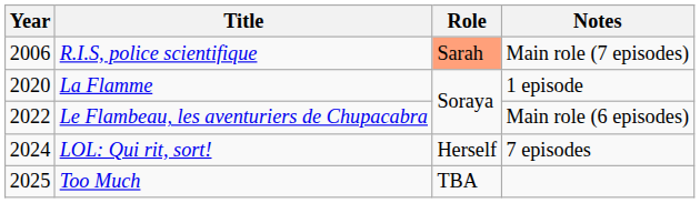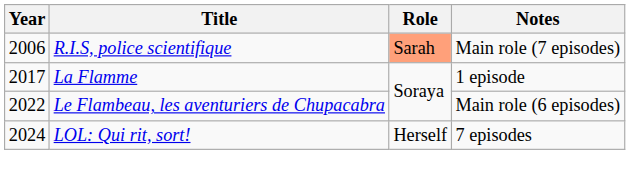 <table class="wikitable sortable">
 <tr>
 <th>Year</th>
 <th>Title</th>
 <th>Role</th>
 <th scope="col" class=unsortable>Notes</th>
 </tr>
 <tr>
 <td>2006</td>
 <td><em><a href='#'>R.I.S, police scientifique</a></em></td>
 <td style="background: lightsalmon;">Sarah</td>
 <td>Main role (7 episodes)</td>
 </tr>
 <tr>
-<td>2020</td>
+<td>2017</td>
 <td><em><a href='#'>La Flamme</a></em></td>
 <td rowspan="2">Soraya</td>
 <td>1 episode</td>
 </tr>
 <tr>
 <td>2022</td>
 <td><em><a href='#'>Le Flambeau, les aventuriers de Chupacabra</a></em></td>
 <td>Main role (6 episodes)</td>
 </tr>
 <tr>
 <td>2024</td>
 <td><em><a href='#'>LOL: Qui rit, sort!</a></em></td>
 <td>Herself</td>
 <td>7 episodes</td>
 </tr>
-<tr>
-<td>2025</td>
-<td><em><a href='#'>Too Much</a></em></td>
-<td>TBA</td>
-<td></td>
-</tr>
 </table>
